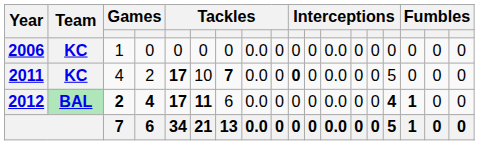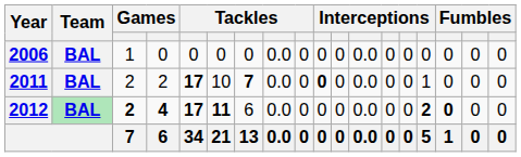 <table class="wikitable" style="text-align:center;">
 <tr>
 <th rowspan="2">Year</th>
 <th rowspan="2">Team</th>
 <th colspan="2">Games</th>
 <th colspan="5">Tackles</th>
 <th colspan="6">Interceptions</th>
 <th colspan="3">Fumbles</th>
 </tr>
 <tr>
 <th></th>
 <th></th>
 <th></th>
 <th></th>
 <th></th>
 <th></th>
 <th></th>
 <th></th>
 <th></th>
 <th></th>
 <th></th>
 <th></th>
 <th></th>
 <th></th>
 <th></th>
 <th></th>
 </tr>
 <tr>
 <th><a href='#'>2006</a></th>
-<th><a href='#'>KC</a></th>
+<th><a href='#'>BAL</a></th>
 <td>1</td>
 <td>0</td>
 <td>0</td>
 <td>0</td>
 <td>0</td>
 <td>0.0</td>
 <td>0</td>
 <td>0</td>
 <td>0</td>
 <td>0.0</td>
 <td>0</td>
 <td>0</td>
 <td>0</td>
 <td>0</td>
 <td>0</td>
 <td>0</td>
 </tr>
 <tr>
 <th><a href='#'>2011</a></th>
-<th><a href='#'>KC</a></th>
-<td>4</td>
+<th><a href='#'>BAL</a></th>
+<td>2</td>
 <td>2</td>
 <td><strong>17</strong></td>
 <td>10</td>
 <td><strong>7</strong></td>
 <td>0.0</td>
 <td>0</td>
 <td><strong>0</strong></td>
 <td>0</td>
 <td>0.0</td>
 <td>0</td>
 <td>0</td>
-<td>5</td>
+<td>1</td>
 <td>0</td>
 <td>0</td>
 <td>0</td>
 </tr>
 <tr>
 <th><a href='#'>2012</a></th>
 <th style="background:#afe6ba; width:3em;"><a href='#'>BAL</a></th>
 <td><strong>2</strong></td>
 <td><strong>4</strong></td>
 <td><strong>17</strong></td>
 <td><strong>11</strong></td>
 <td>6</td>
 <td>0.0</td>
 <td>0</td>
 <td>0</td>
 <td>0</td>
 <td>0.0</td>
 <td>0</td>
 <td>0</td>
-<td><strong>4</strong></td>
-<td><strong>1</strong></td>
+<td><strong>2</strong></td>
+<td><strong>0</strong></td>
 <td>0</td>
 <td>0</td>
 </tr>
 <tr>
 <th colspan="2"></th>
 <th>7</th>
 <th>6</th>
 <th>34</th>
 <th>21</th>
 <th>13</th>
 <th>0.0</th>
 <th>0</th>
 <th>0</th>
 <th>0</th>
 <th>0.0</th>
 <th>0</th>
 <th>0</th>
 <th>5</th>
 <th>1</th>
 <th>0</th>
 <th>0</th>
 </tr>
 </table>
